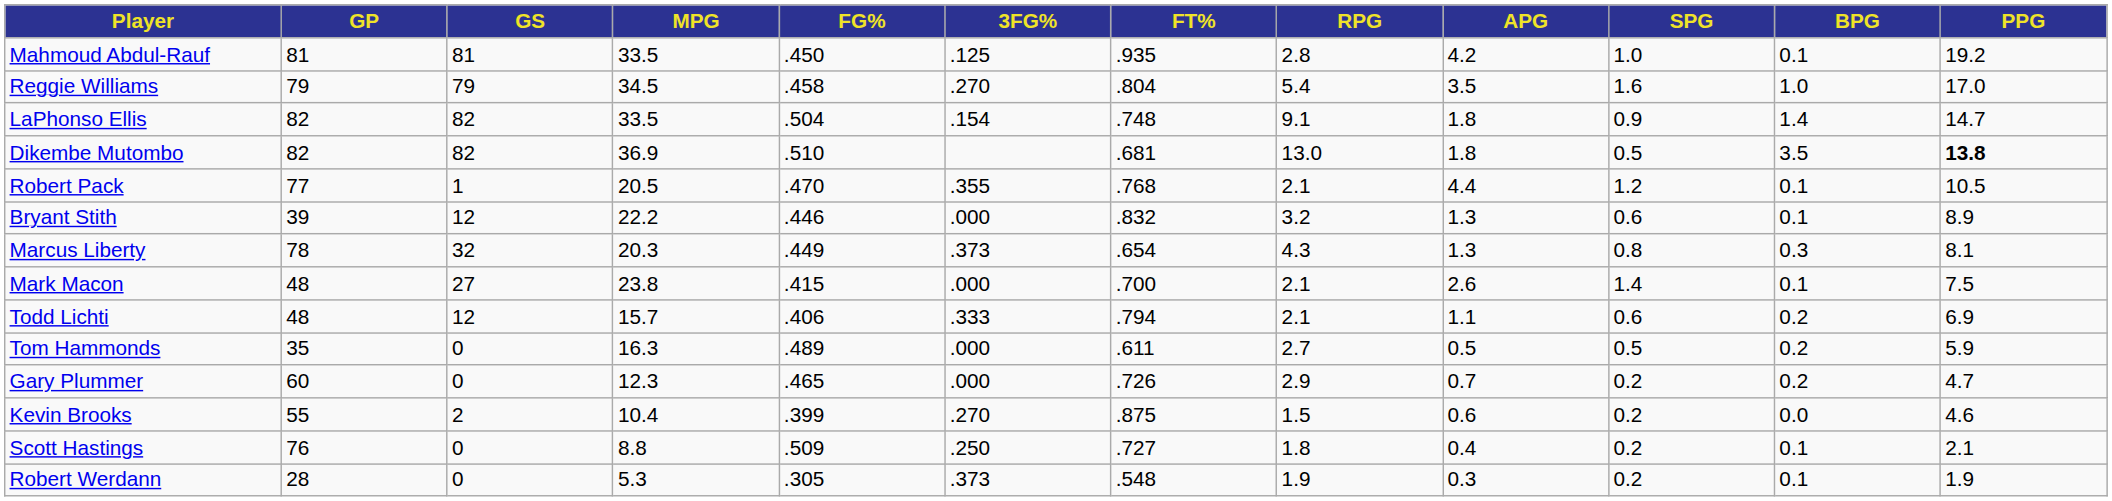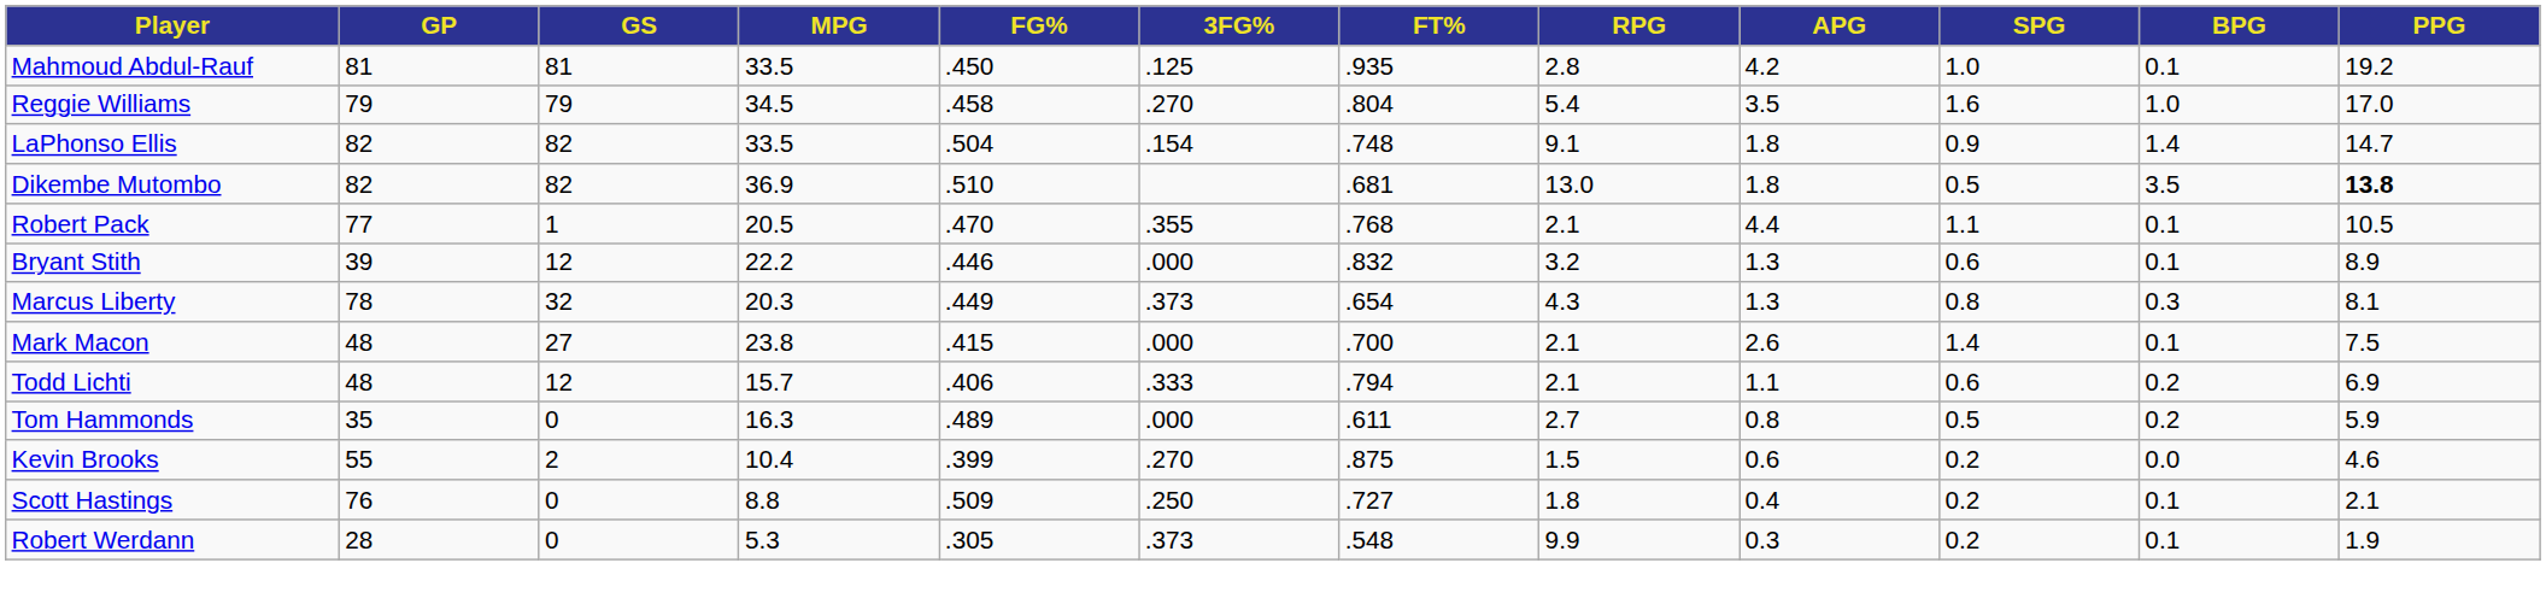 <table class="wikitable sortable" style="font-size: 90%">
 <tr>
 <th style="background:#2C3292; color:#EFE328;" width="10%">Player</th>
 <th style="background:#2C3292; color:#EFE328;" width="6%">GP</th>
 <th style="background:#2C3292; color:#EFE328;" width="6%">GS</th>
 <th style="background:#2C3292; color:#EFE328;" width="6%">MPG</th>
 <th style="background:#2C3292; color:#EFE328;" width="6%">FG%</th>
 <th style="background:#2C3292; color:#EFE328;" width="6%">3FG%</th>
 <th style="background:#2C3292; color:#EFE328;" width="6%">FT%</th>
 <th style="background:#2C3292; color:#EFE328;" width="6%">RPG</th>
 <th style="background:#2C3292; color:#EFE328;" width="6%">APG</th>
 <th style="background:#2C3292; color:#EFE328;" width="6%">SPG</th>
 <th style="background:#2C3292; color:#EFE328;" width="6%">BPG</th>
 <th style="background:#2C3292; color:#EFE328;" width="6%">PPG</th>
 </tr>
 <tr>
 <td><a href='#'>Mahmoud Abdul-Rauf</a></td>
 <td>81</td>
 <td>81</td>
 <td>33.5</td>
 <td>.450</td>
 <td>.125</td>
 <td>.935</td>
 <td>2.8</td>
 <td>4.2</td>
 <td>1.0</td>
 <td>0.1</td>
 <td>19.2</td>
 </tr>
 <tr>
 <td><a href='#'>Reggie Williams</a></td>
 <td>79</td>
 <td>79</td>
 <td>34.5</td>
 <td>.458</td>
 <td>.270</td>
 <td>.804</td>
 <td>5.4</td>
 <td>3.5</td>
 <td>1.6</td>
 <td>1.0</td>
 <td>17.0</td>
 </tr>
 <tr>
 <td><a href='#'>LaPhonso Ellis</a></td>
 <td>82</td>
 <td>82</td>
 <td>33.5</td>
 <td>.504</td>
 <td>.154</td>
 <td>.748</td>
 <td>9.1</td>
 <td>1.8</td>
 <td>0.9</td>
 <td>1.4</td>
 <td>14.7</td>
 </tr>
 <tr>
 <td><a href='#'>Dikembe Mutombo</a></td>
 <td>82</td>
 <td>82</td>
 <td>36.9</td>
 <td>.510</td>
 <td></td>
 <td>.681</td>
 <td>13.0</td>
 <td>1.8</td>
 <td>0.5</td>
 <td>3.5</td>
 <td><strong>13.8</strong></td>
 </tr>
 <tr>
 <td><a href='#'>Robert Pack</a></td>
 <td>77</td>
 <td>1</td>
 <td>20.5</td>
 <td>.470</td>
 <td>.355</td>
 <td>.768</td>
 <td>2.1</td>
 <td>4.4</td>
-<td>1.2</td>
+<td>1.1</td>
 <td>0.1</td>
 <td>10.5</td>
 </tr>
 <tr>
 <td><a href='#'>Bryant Stith</a></td>
 <td>39</td>
 <td>12</td>
 <td>22.2</td>
 <td>.446</td>
 <td>.000</td>
 <td>.832</td>
 <td>3.2</td>
 <td>1.3</td>
 <td>0.6</td>
 <td>0.1</td>
 <td>8.9</td>
 </tr>
 <tr>
 <td><a href='#'>Marcus Liberty</a></td>
 <td>78</td>
 <td>32</td>
 <td>20.3</td>
 <td>.449</td>
 <td>.373</td>
 <td>.654</td>
 <td>4.3</td>
 <td>1.3</td>
 <td>0.8</td>
 <td>0.3</td>
 <td>8.1</td>
 </tr>
 <tr>
 <td><a href='#'>Mark Macon</a></td>
 <td>48</td>
 <td>27</td>
 <td>23.8</td>
 <td>.415</td>
 <td>.000</td>
 <td>.700</td>
 <td>2.1</td>
 <td>2.6</td>
 <td>1.4</td>
 <td>0.1</td>
 <td>7.5</td>
 </tr>
 <tr>
 <td><a href='#'>Todd Lichti</a></td>
 <td>48</td>
 <td>12</td>
 <td>15.7</td>
 <td>.406</td>
 <td>.333</td>
 <td>.794</td>
 <td>2.1</td>
 <td>1.1</td>
 <td>0.6</td>
 <td>0.2</td>
 <td>6.9</td>
 </tr>
 <tr>
 <td><a href='#'>Tom Hammonds</a></td>
 <td>35</td>
 <td>0</td>
 <td>16.3</td>
 <td>.489</td>
 <td>.000</td>
 <td>.611</td>
 <td>2.7</td>
-<td>0.5</td>
+<td>0.8</td>
 <td>0.5</td>
 <td>0.2</td>
 <td>5.9</td>
-</tr>
-<tr>
-<td><a href='#'>Gary Plummer</a></td>
-<td>60</td>
-<td>0</td>
-<td>12.3</td>
-<td>.465</td>
-<td>.000</td>
-<td>.726</td>
-<td>2.9</td>
-<td>0.7</td>
-<td>0.2</td>
-<td>0.2</td>
-<td>4.7</td>
 </tr>
 <tr>
 <td><a href='#'>Kevin Brooks</a></td>
 <td>55</td>
 <td>2</td>
 <td>10.4</td>
 <td>.399</td>
 <td>.270</td>
 <td>.875</td>
 <td>1.5</td>
 <td>0.6</td>
 <td>0.2</td>
 <td>0.0</td>
 <td>4.6</td>
 </tr>
 <tr>
 <td><a href='#'>Scott Hastings</a></td>
 <td>76</td>
 <td>0</td>
 <td>8.8</td>
 <td>.509</td>
 <td>.250</td>
 <td>.727</td>
 <td>1.8</td>
 <td>0.4</td>
 <td>0.2</td>
 <td>0.1</td>
 <td>2.1</td>
 </tr>
 <tr>
 <td><a href='#'>Robert Werdann</a></td>
 <td>28</td>
 <td>0</td>
 <td>5.3</td>
 <td>.305</td>
 <td>.373</td>
 <td>.548</td>
-<td>1.9</td>
+<td>9.9</td>
 <td>0.3</td>
 <td>0.2</td>
 <td>0.1</td>
 <td>1.9</td>
 </tr>
 </table>
